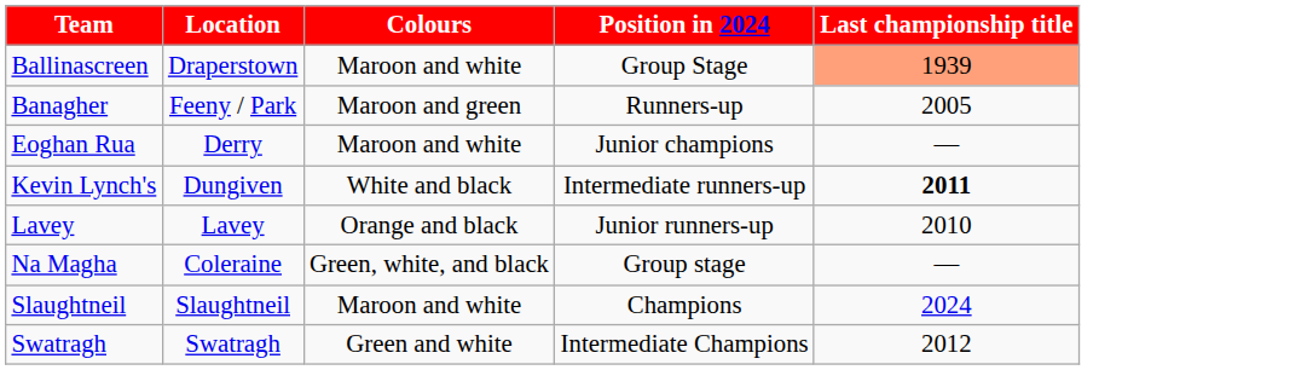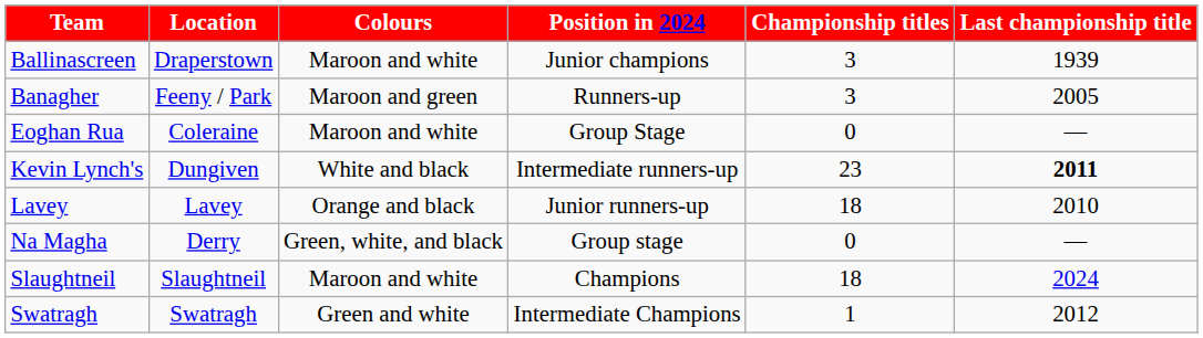 <table class="wikitable sortable" style="text-align:center">
 <tr>
 <th style="background:red;color:white">Team</th>
 <th style="background:red;color:white">Location</th>
 <th style="background:red;color:white">Colours</th>
 <th style="background:red;color:white">Position in <a href='#'>2024</a></th>
+<th style="background:red;color:white">Championship titles</th>
 <th style="background:red;color:white">Last championship title</th>
 </tr>
 <tr>
 <td style="text-align:left"> <a href='#'>Ballinascreen</a></td>
 <td><a href='#'>Draperstown</a></td>
 <td>Maroon and white</td>
-<td>Group Stage</td>
-<td style="background: lightsalmon;">1939</td>
+<td>Junior champions</td>
+<td>3</td>
+<td>1939</td>
 </tr>
 <tr>
 <td style="text-align:left"> <a href='#'>Banagher</a></td>
 <td><a href='#'>Feeny</a> / <a href='#'>Park</a></td>
 <td>Maroon and green</td>
 <td>Runners-up</td>
+<td>3</td>
 <td>2005</td>
 </tr>
 <tr>
 <td style="text-align:left"> <a href='#'>Eoghan Rua</a></td>
-<td><a href='#'>Derry</a></td>
+<td><a href='#'>Coleraine</a></td>
 <td>Maroon and white</td>
-<td>Junior champions</td>
+<td>Group Stage</td>
+<td>0</td>
 <td>—</td>
 </tr>
 <tr>
 <td style="text-align:left"> <a href='#'>Kevin Lynch's</a></td>
 <td><a href='#'>Dungiven</a></td>
 <td>White and black</td>
 <td>Intermediate runners-up</td>
+<td>23</td>
 <td><strong>2011</strong></td>
 </tr>
 <tr>
 <td style="text-align:left"> <a href='#'>Lavey</a></td>
 <td><a href='#'>Lavey</a></td>
 <td>Orange and black</td>
 <td>Junior runners-up</td>
+<td>18</td>
 <td>2010</td>
 </tr>
 <tr>
 <td style="text-align:left"> <a href='#'>Na Magha</a></td>
-<td><a href='#'>Coleraine</a></td>
+<td><a href='#'>Derry</a></td>
 <td>Green, white, and black</td>
 <td>Group stage</td>
+<td>0</td>
 <td>—</td>
 </tr>
 <tr>
 <td style="text-align:left"> <a href='#'>Slaughtneil</a></td>
 <td><a href='#'>Slaughtneil</a></td>
 <td>Maroon and white</td>
 <td>Champions</td>
+<td>18</td>
 <td><a href='#'>2024</a></td>
 </tr>
 <tr>
 <td style="text-align:left"> <a href='#'>Swatragh</a></td>
 <td><a href='#'>Swatragh</a></td>
 <td>Green and white</td>
 <td>Intermediate Champions</td>
+<td>1</td>
 <td>2012</td>
 </tr>
 </table>
